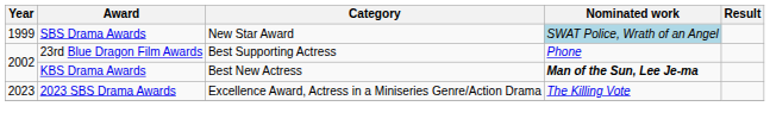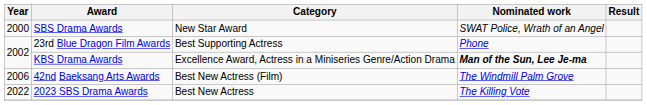 <table class="wikitable">
 <tr>
 <th>Year</th>
 <th>Award</th>
 <th>Category</th>
 <th>Nominated work</th>
 <th>Result</th>
 </tr>
 <tr>
-<td>1999</td>
+<td>2000</td>
 <td><a href='#'>SBS Drama Awards</a></td>
 <td>New Star Award</td>
-<td style="background: lightblue;"><em>SWAT Police, Wrath of an Angel</em></td>
+<td><em>SWAT Police, Wrath of an Angel</em></td>
 <td></td>
 </tr>
 <tr>
 <td rowspan=2>2002</td>
 <td>23rd <a href='#'>Blue Dragon Film Awards</a></td>
 <td>Best Supporting Actress</td>
 <td><em><a href='#'>Phone</a></em></td>
 <td></td>
 </tr>
 <tr>
 <td><a href='#'>KBS Drama Awards</a></td>
-<td>Best New Actress</td>
+<td>Excellence Award, Actress in a Miniseries Genre/Action Drama</td>
 <td><strong><em>Man of the Sun, Lee Je-ma</em></strong></td>
 <td></td>
 </tr>
 <tr>
-<td>2023</td>
+<td>2006</td>
+<td><a href='#'>42nd</a> <a href='#'>Baeksang Arts Awards</a></td>
+<td>Best New Actress (Film)</td>
+<td><em><a href='#'>The Windmill Palm Grove</a></em></td>
+<td></td>
+</tr>
+<tr>
+<td>2022</td>
 <td><a href='#'>2023 SBS Drama Awards</a></td>
-<td>Excellence Award, Actress in a Miniseries Genre/Action Drama</td>
+<td>Best New Actress</td>
 <td><em><a href='#'>The Killing Vote</a></em></td>
 <td></td>
 </tr>
 <tr>
 </tr>
 </table>
